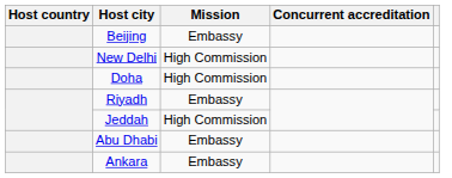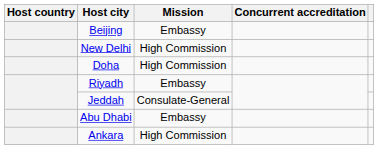 <table class="wikitable plainrowheaders" style="text-align:center;">
 <tr>
 <th scope="col">Host country</th>
 <th scope="col">Host city</th>
 <th scope="col">Mission</th>
 <th scope="col">Concurrent accreditation</th>
 <th scope="col"></th>
 </tr>
 <tr>
 <th scope="row"></th>
 <td><a href='#'>Beijing</a></td>
 <td>Embassy</td>
 <td></td>
 <td></td>
 </tr>
 <tr>
 <th scope="row"></th>
 <td><a href='#'>New Delhi</a></td>
 <td>High Commission</td>
 <td></td>
 <td></td>
 </tr>
 <tr>
 <th scope="row"></th>
 <td><a href='#'>Doha</a></td>
 <td>High Commission</td>
 <td></td>
 <td></td>
 </tr>
 <tr>
 <th scope="row" rowspan="2"></th>
 <td><a href='#'>Riyadh</a></td>
 <td>Embassy</td>
 <td rowspan="2"></td>
 <td></td>
 </tr>
 <tr>
 <td><a href='#'>Jeddah</a></td>
-<td>High Commission</td>
+<td>Consulate-General</td>
 <td></td>
 </tr>
 <tr>
 <th scope="row"></th>
 <td><a href='#'>Abu Dhabi</a></td>
 <td>Embassy</td>
 <td></td>
 <td></td>
 </tr>
 <tr>
 <th scope="row"></th>
 <td><a href='#'>Ankara</a></td>
-<td>Embassy</td>
+<td>High Commission</td>
 <td></td>
 <td></td>
 </tr>
 </table>
